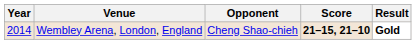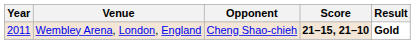 <table class="sortable wikitable" style="font-size: 90%">
 <tr>
 <th>Year</th>
 <th>Venue</th>
 <th>Opponent</th>
 <th>Score</th>
 <th>Result</th>
 </tr>
 <tr style="background:#F3E6D7">
-<td align="center"><a href='#'>2014</a></td>
+<td align="center"><a href='#'>2011</a></td>
 <td align="left"><a href='#'>Wembley Arena</a>, <a href='#'>London</a>, <a href='#'>England</a></td>
 <td align="left"> <a href='#'>Cheng Shao-chieh</a></td>
 <td align="left"><strong>21–15, 21–10</strong></td>
 <td style="text-align:left; background:white"> <strong>Gold</strong></td>
 </tr>
 </table>
